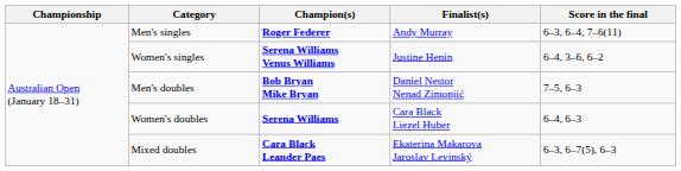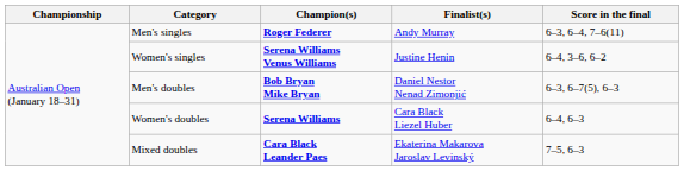 <table class="wikitable" style="font-size:90%;" width=100%>
 <tr>
 <th>Championship</th>
 <th>Category</th>
 <th>Champion(s)</th>
 <th>Finalist(s)</th>
 <th>Score in the final</th>
 </tr>
 <tr>
 <td rowspan="5"><a href='#'>Australian Open</a><br>(January 18–31)</td>
 <td>Men's singles</td>
 <td> <strong><a href='#'>Roger Federer</a></strong></td>
 <td> <a href='#'>Andy Murray</a></td>
 <td>6–3, 6–4, 7–6(11)</td>
 </tr>
 <tr>
 <td>Women's singles</td>
 <td> <strong><a href='#'>Serena Williams</a></strong> <br> <strong><a href='#'>Venus Williams</a></strong></td>
 <td> <a href='#'>Justine Henin</a></td>
 <td>6–4, 3–6, 6–2</td>
 </tr>
 <tr>
 <td>Men's doubles</td>
 <td> <strong><a href='#'>Bob Bryan</a></strong> <br> <strong><a href='#'>Mike Bryan</a></strong></td>
 <td> <a href='#'>Daniel Nestor</a> <br> <a href='#'>Nenad Zimonjić</a></td>
-<td>7–5, 6–3</td>
+<td>6–3, 6–7(5), 6–3</td>
 </tr>
 <tr>
 <td>Women's doubles</td>
 <td> <strong><a href='#'>Serena Williams</a></strong></td>
 <td> <a href='#'>Cara Black</a> <br> <a href='#'>Liezel Huber</a></td>
 <td>6–4, 6–3</td>
 </tr>
 <tr>
 <td>Mixed doubles</td>
 <td> <strong><a href='#'>Cara Black</a></strong> <br> <strong><a href='#'>Leander Paes</a></strong></td>
 <td> <a href='#'>Ekaterina Makarova</a> <br> <a href='#'>Jaroslav Levinský</a></td>
-<td>6–3, 6–7(5), 6–3</td>
+<td>7–5, 6–3</td>
 </tr>
 </table>
